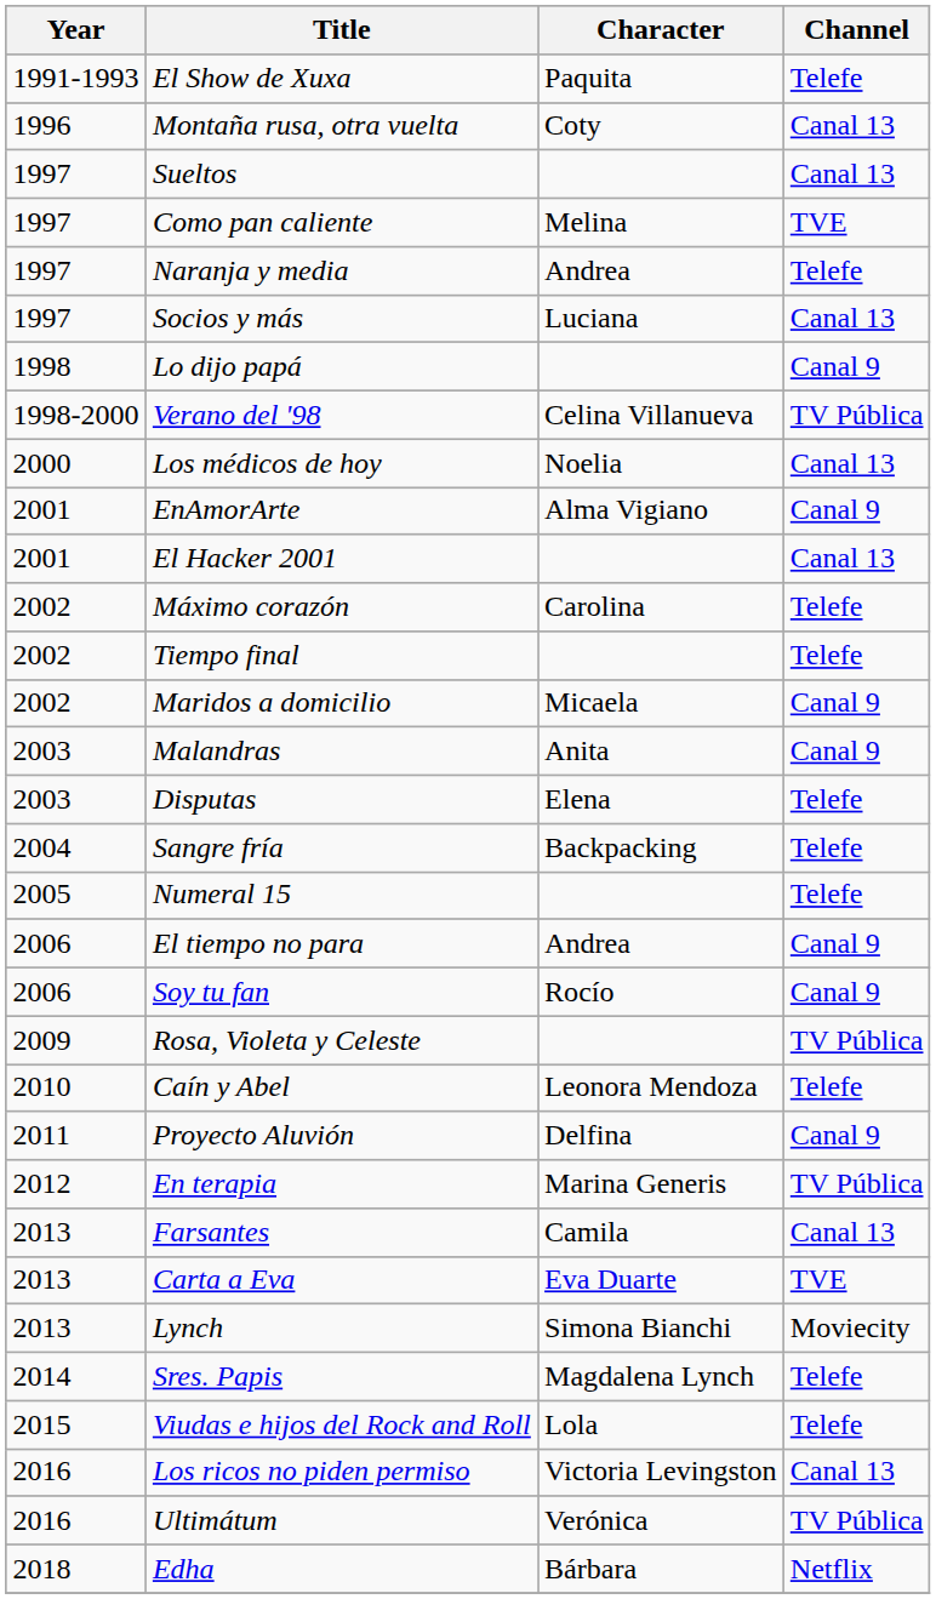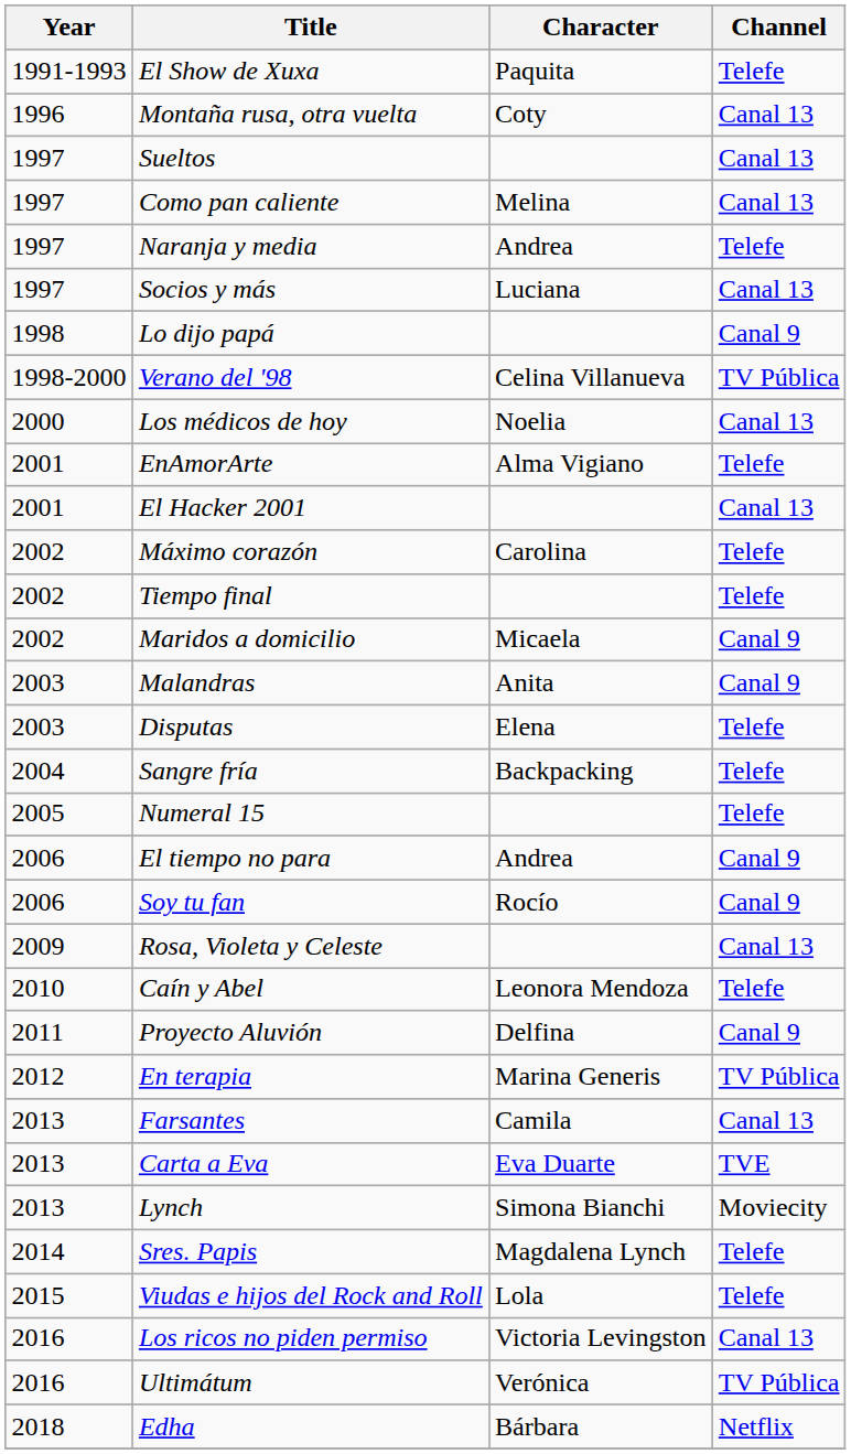 <table class="wikitable" style="font-size: 90%;">
 <tr>
 <th>Year</th>
 <th>Title</th>
 <th>Character</th>
 <th>Channel</th>
 </tr>
 <tr>
 <td>1991-1993</td>
 <td><em>El Show de Xuxa</em></td>
 <td>Paquita</td>
 <td><a href='#'>Telefe</a></td>
 </tr>
 <tr>
 <td>1996</td>
 <td><em>Montaña rusa, otra vuelta</em></td>
 <td>Coty</td>
 <td><a href='#'>Canal 13</a></td>
 </tr>
 <tr>
 <td>1997</td>
 <td><em>Sueltos</em></td>
 <td></td>
 <td><a href='#'>Canal 13</a></td>
 </tr>
 <tr>
 <td>1997</td>
 <td><em>Como pan caliente</em></td>
 <td>Melina</td>
-<td><a href='#'>TVE</a></td>
+<td><a href='#'>Canal 13</a></td>
 </tr>
 <tr>
 <td>1997</td>
 <td><em>Naranja y media</em></td>
 <td>Andrea</td>
 <td><a href='#'>Telefe</a></td>
 </tr>
 <tr>
 <td>1997</td>
 <td><em>Socios y más</em></td>
 <td>Luciana</td>
 <td><a href='#'>Canal 13</a></td>
 </tr>
 <tr>
 <td>1998</td>
 <td><em>Lo dijo papá</em></td>
 <td></td>
 <td><a href='#'>Canal 9</a></td>
 </tr>
 <tr>
 <td>1998-2000</td>
 <td><em><a href='#'>Verano del '98</a></em></td>
 <td>Celina Villanueva</td>
 <td><a href='#'>TV Pública</a></td>
 </tr>
 <tr>
 <td>2000</td>
 <td><em>Los médicos de hoy</em></td>
 <td>Noelia</td>
 <td><a href='#'>Canal 13</a></td>
 </tr>
 <tr>
 <td>2001</td>
 <td><em>EnAmorArte</em></td>
 <td>Alma Vigiano</td>
-<td><a href='#'>Canal 9</a></td>
+<td><a href='#'>Telefe</a></td>
 </tr>
 <tr>
 <td>2001</td>
 <td><em>El Hacker 2001</em></td>
 <td></td>
 <td><a href='#'>Canal 13</a></td>
 </tr>
 <tr>
 <td>2002</td>
 <td><em>Máximo corazón</em></td>
 <td>Carolina</td>
 <td><a href='#'>Telefe</a></td>
 </tr>
 <tr>
 <td>2002</td>
 <td><em>Tiempo final</em></td>
 <td></td>
 <td><a href='#'>Telefe</a></td>
 </tr>
 <tr>
 <td>2002</td>
 <td><em>Maridos a domicilio</em></td>
 <td>Micaela</td>
 <td><a href='#'>Canal 9</a></td>
 </tr>
 <tr>
 <td>2003</td>
 <td><em>Malandras</em></td>
 <td>Anita</td>
 <td><a href='#'>Canal 9</a></td>
 </tr>
 <tr>
 <td>2003</td>
 <td><em>Disputas</em></td>
 <td>Elena</td>
 <td><a href='#'>Telefe</a></td>
 </tr>
 <tr>
 <td>2004</td>
 <td><em>Sangre fría</em></td>
 <td>Backpacking</td>
 <td><a href='#'>Telefe</a></td>
 </tr>
 <tr>
 <td>2005</td>
 <td><em>Numeral 15</em></td>
 <td></td>
 <td><a href='#'>Telefe</a></td>
 </tr>
 <tr>
 <td>2006</td>
 <td><em>El tiempo no para</em></td>
 <td>Andrea</td>
 <td><a href='#'>Canal 9</a></td>
 </tr>
 <tr>
 <td>2006</td>
 <td><em><a href='#'>Soy tu fan</a></em></td>
 <td>Rocío</td>
 <td><a href='#'>Canal 9</a></td>
 </tr>
 <tr>
 <td>2009</td>
 <td><em>Rosa, Violeta y Celeste</em></td>
 <td></td>
-<td><a href='#'>TV Pública</a></td>
+<td><a href='#'>Canal 13</a></td>
 </tr>
 <tr>
 <td>2010</td>
 <td><em>Caín y Abel</em></td>
 <td>Leonora Mendoza</td>
 <td><a href='#'>Telefe</a></td>
 </tr>
 <tr>
 <td>2011</td>
 <td><em>Proyecto Aluvión</em></td>
 <td>Delfina</td>
 <td><a href='#'>Canal 9</a></td>
 </tr>
 <tr>
 <td>2012</td>
 <td><em><a href='#'>En terapia</a></em></td>
 <td>Marina Generis</td>
 <td><a href='#'>TV Pública</a></td>
 </tr>
 <tr>
 <td>2013</td>
 <td><em><a href='#'>Farsantes</a></em></td>
 <td>Camila</td>
 <td><a href='#'>Canal 13</a></td>
 </tr>
 <tr>
 <td>2013</td>
 <td><em><a href='#'>Carta a Eva</a></em></td>
 <td><a href='#'>Eva Duarte</a></td>
 <td><a href='#'>TVE</a></td>
 </tr>
 <tr>
 <td>2013</td>
 <td><em>Lynch</em></td>
 <td>Simona Bianchi</td>
 <td>Moviecity</td>
 </tr>
 <tr>
 <td>2014</td>
 <td><em><a href='#'>Sres. Papis</a></em></td>
 <td>Magdalena Lynch</td>
 <td><a href='#'>Telefe</a></td>
 </tr>
 <tr>
 <td>2015</td>
 <td><em><a href='#'>Viudas e hijos del Rock and Roll</a></em></td>
 <td>Lola</td>
 <td><a href='#'>Telefe</a></td>
 </tr>
 <tr>
 <td>2016</td>
 <td><em><a href='#'>Los ricos no piden permiso</a></em></td>
 <td>Victoria Levingston</td>
 <td><a href='#'>Canal 13</a></td>
 </tr>
 <tr>
 <td>2016</td>
 <td><em>Ultimátum</em></td>
 <td>Verónica</td>
 <td><a href='#'>TV Pública</a></td>
 </tr>
 <tr>
 <td>2018</td>
 <td><em><a href='#'>Edha</a></em></td>
 <td>Bárbara</td>
 <td><a href='#'>Netflix</a></td>
 </tr>
 <tr>
 </tr>
 </table>
